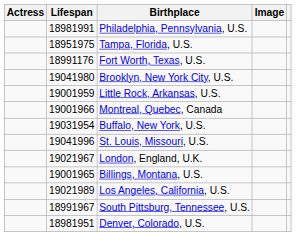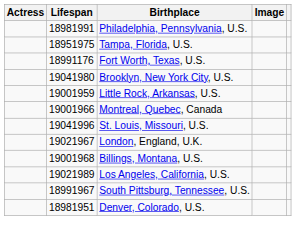 <table class="wikitable sortable" style="width:%; height:;">
 <tr>
 <th>Actress</th>
 <th>Lifespan</th>
 <th>Birthplace</th>
 <th class="unsortable">Image</th>
 <th class="unsortable"></th>
 </tr>
 <tr>
 <td></td>
 <td>18981991</td>
 <td><a href='#'>Philadelphia, Pennsylvania</a>, U.S.</td>
 <td></td>
 <td align=center></td>
 </tr>
 <tr>
 <td></td>
 <td>18951975</td>
 <td><a href='#'>Tampa, Florida</a>, U.S.</td>
 <td></td>
 <td align=center></td>
 </tr>
 <tr>
 <td></td>
 <td>18991176</td>
 <td><a href='#'>Fort Worth, Texas</a>, U.S.</td>
 <td></td>
 <td align=center></td>
 </tr>
 <tr>
 <td></td>
 <td>19041980</td>
 <td><a href='#'>Brooklyn, New York City</a>, U.S.</td>
 <td></td>
 <td align=center></td>
 </tr>
 <tr>
 <td></td>
 <td>19001959</td>
 <td><a href='#'>Little Rock, Arkansas</a>, U.S.</td>
 <td></td>
 <td align=center></td>
 </tr>
 <tr>
 <td></td>
 <td>19001966</td>
 <td><a href='#'>Montreal, Quebec</a>, Canada</td>
 <td></td>
 <td align=center></td>
 </tr>
 <tr>
 <td></td>
-<td>19031954</td>
-<td><a href='#'>Buffalo, New York</a>, U.S.</td>
-<td></td>
-<td align=center></td>
-</tr>
-<tr>
-<td></td>
 <td>19041996</td>
 <td><a href='#'>St. Louis, Missouri</a>, U.S.</td>
 <td></td>
 <td align=center></td>
 </tr>
 <tr>
 <td></td>
 <td>19021967</td>
 <td><a href='#'>London</a>, England, U.K.</td>
 <td></td>
 <td align=center></td>
 </tr>
 <tr>
 <td></td>
-<td>19001965</td>
+<td>19001968</td>
 <td><a href='#'>Billings, Montana</a>, U.S.</td>
 <td></td>
 <td align=center></td>
 </tr>
 <tr>
 <td></td>
 <td>19021989</td>
 <td><a href='#'>Los Angeles, California</a>, U.S.</td>
 <td></td>
 <td align=center></td>
 </tr>
 <tr>
 <td></td>
 <td>18991967</td>
 <td><a href='#'>South Pittsburg, Tennessee</a>, U.S.</td>
 <td></td>
 <td align=center></td>
 </tr>
 <tr>
 <td></td>
 <td>18981951</td>
 <td><a href='#'>Denver, Colorado</a>, U.S.</td>
 <td></td>
 <td align=center></td>
 </tr>
 </table>
